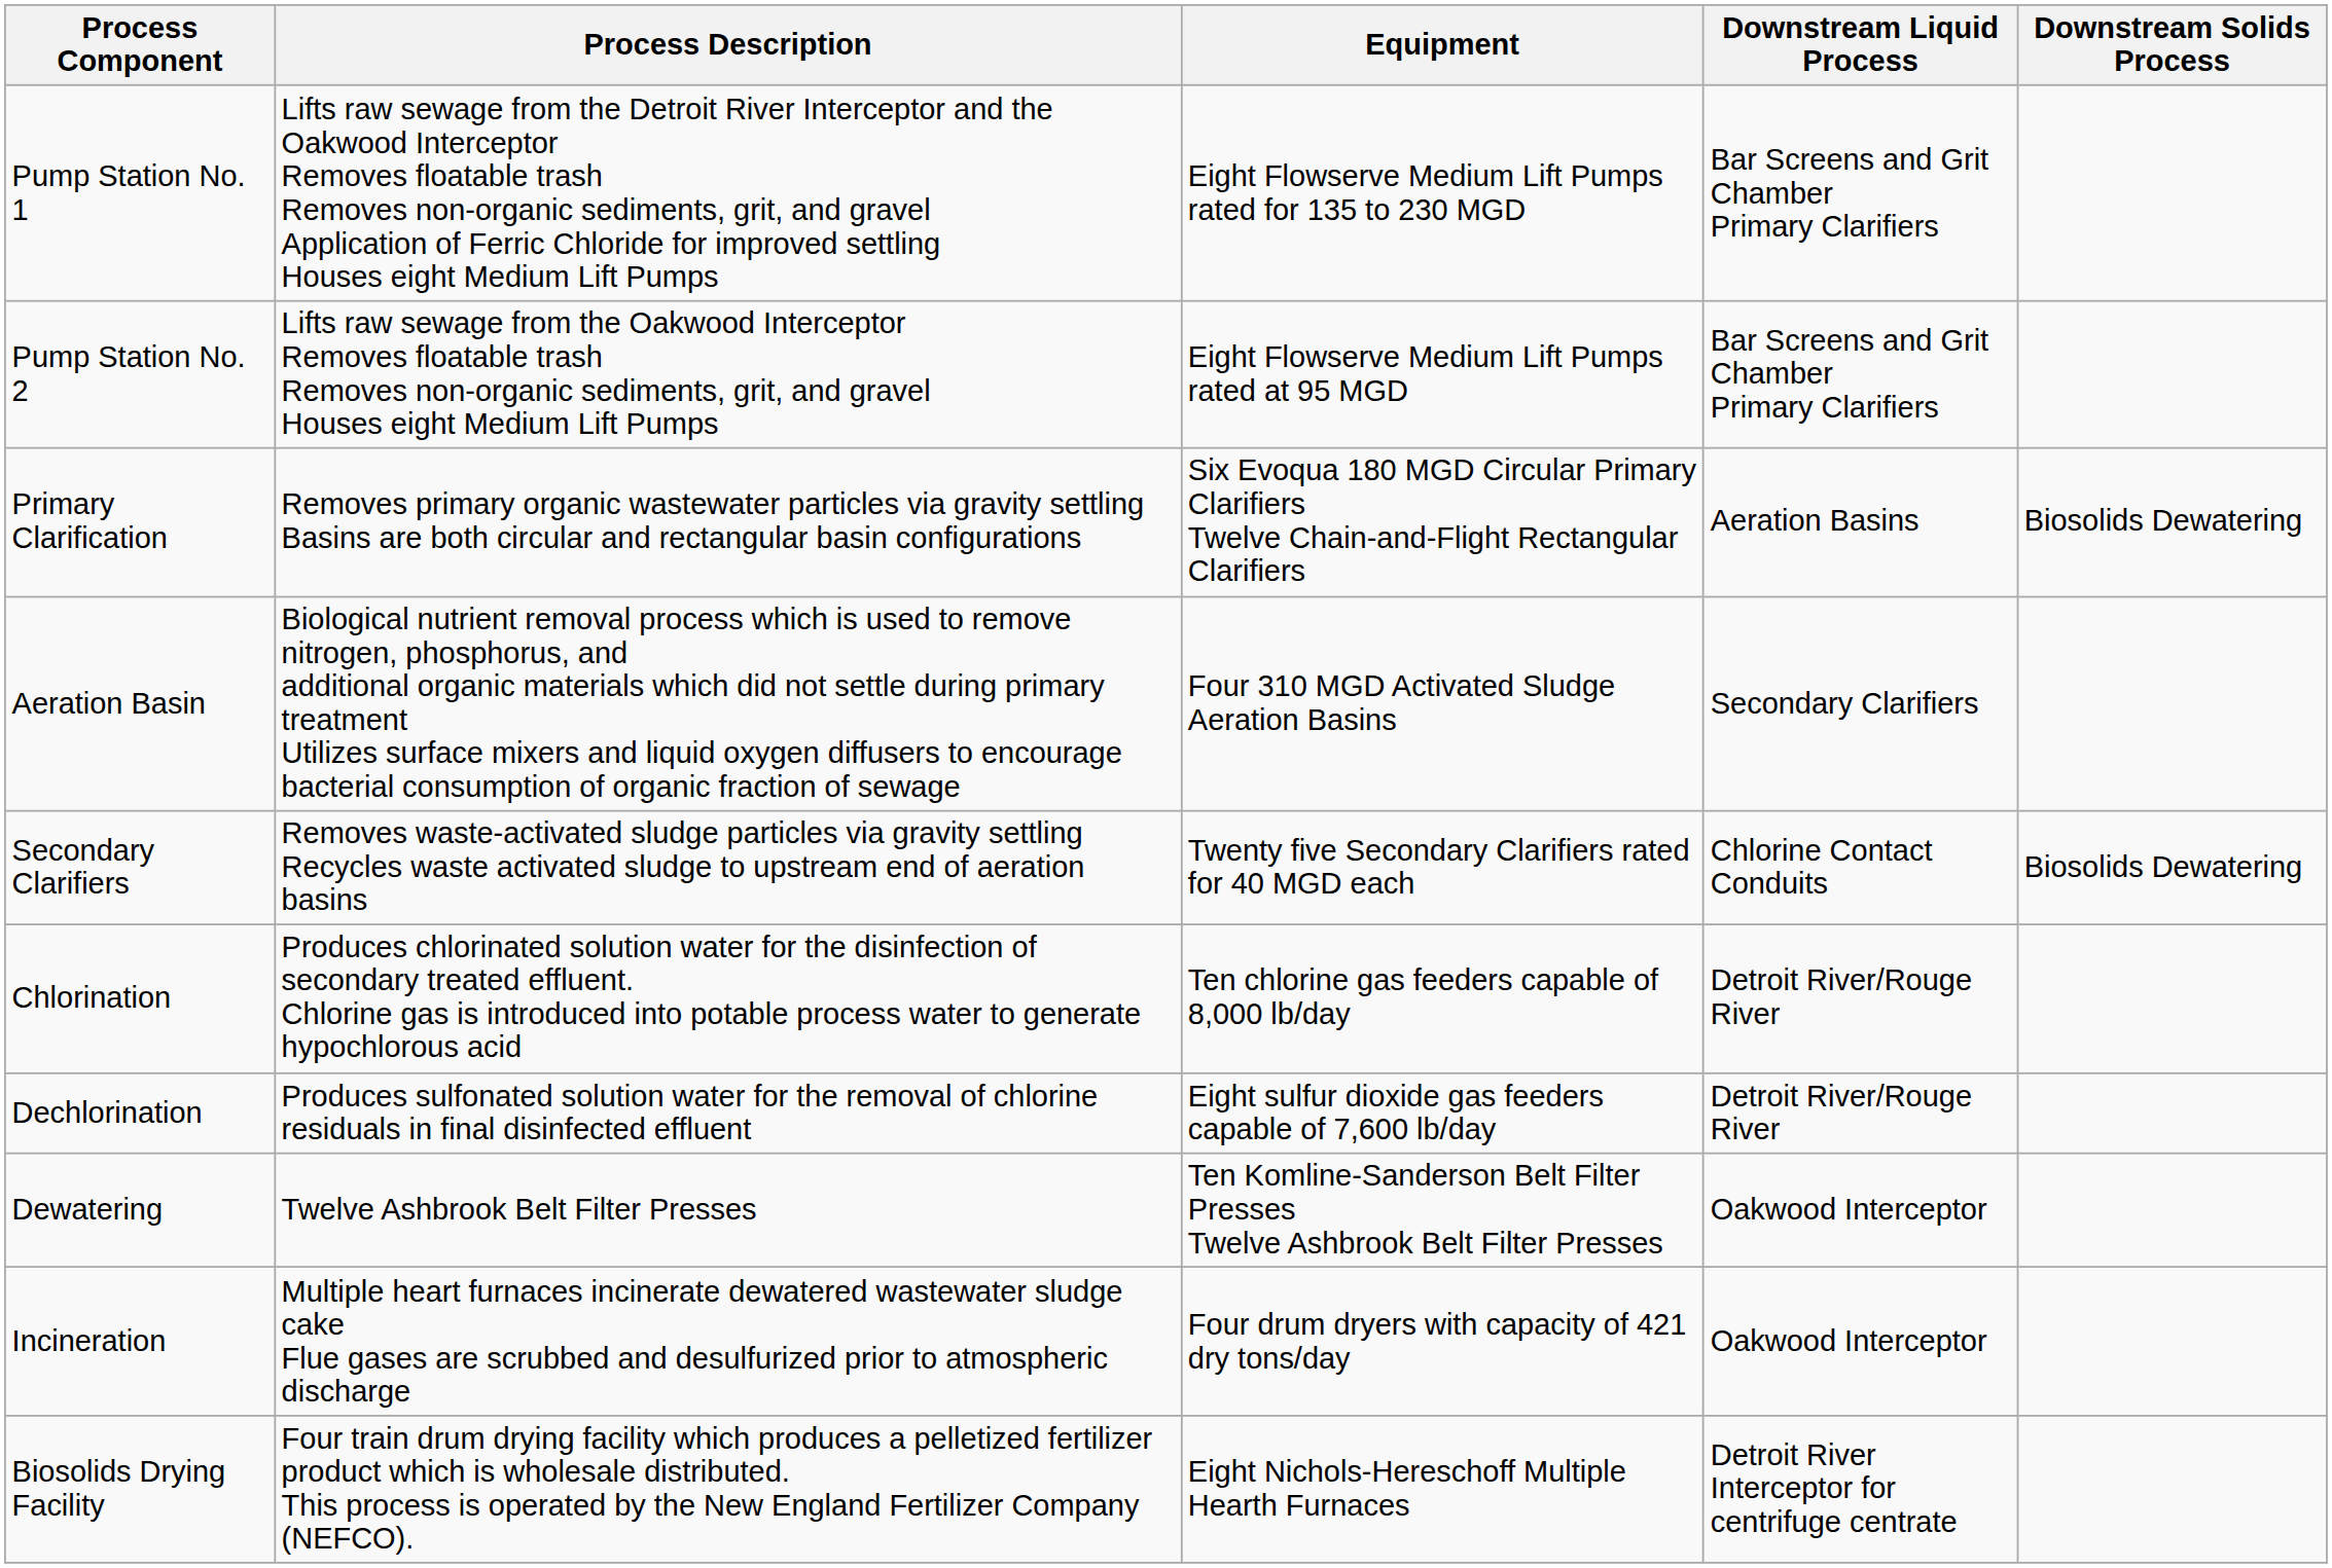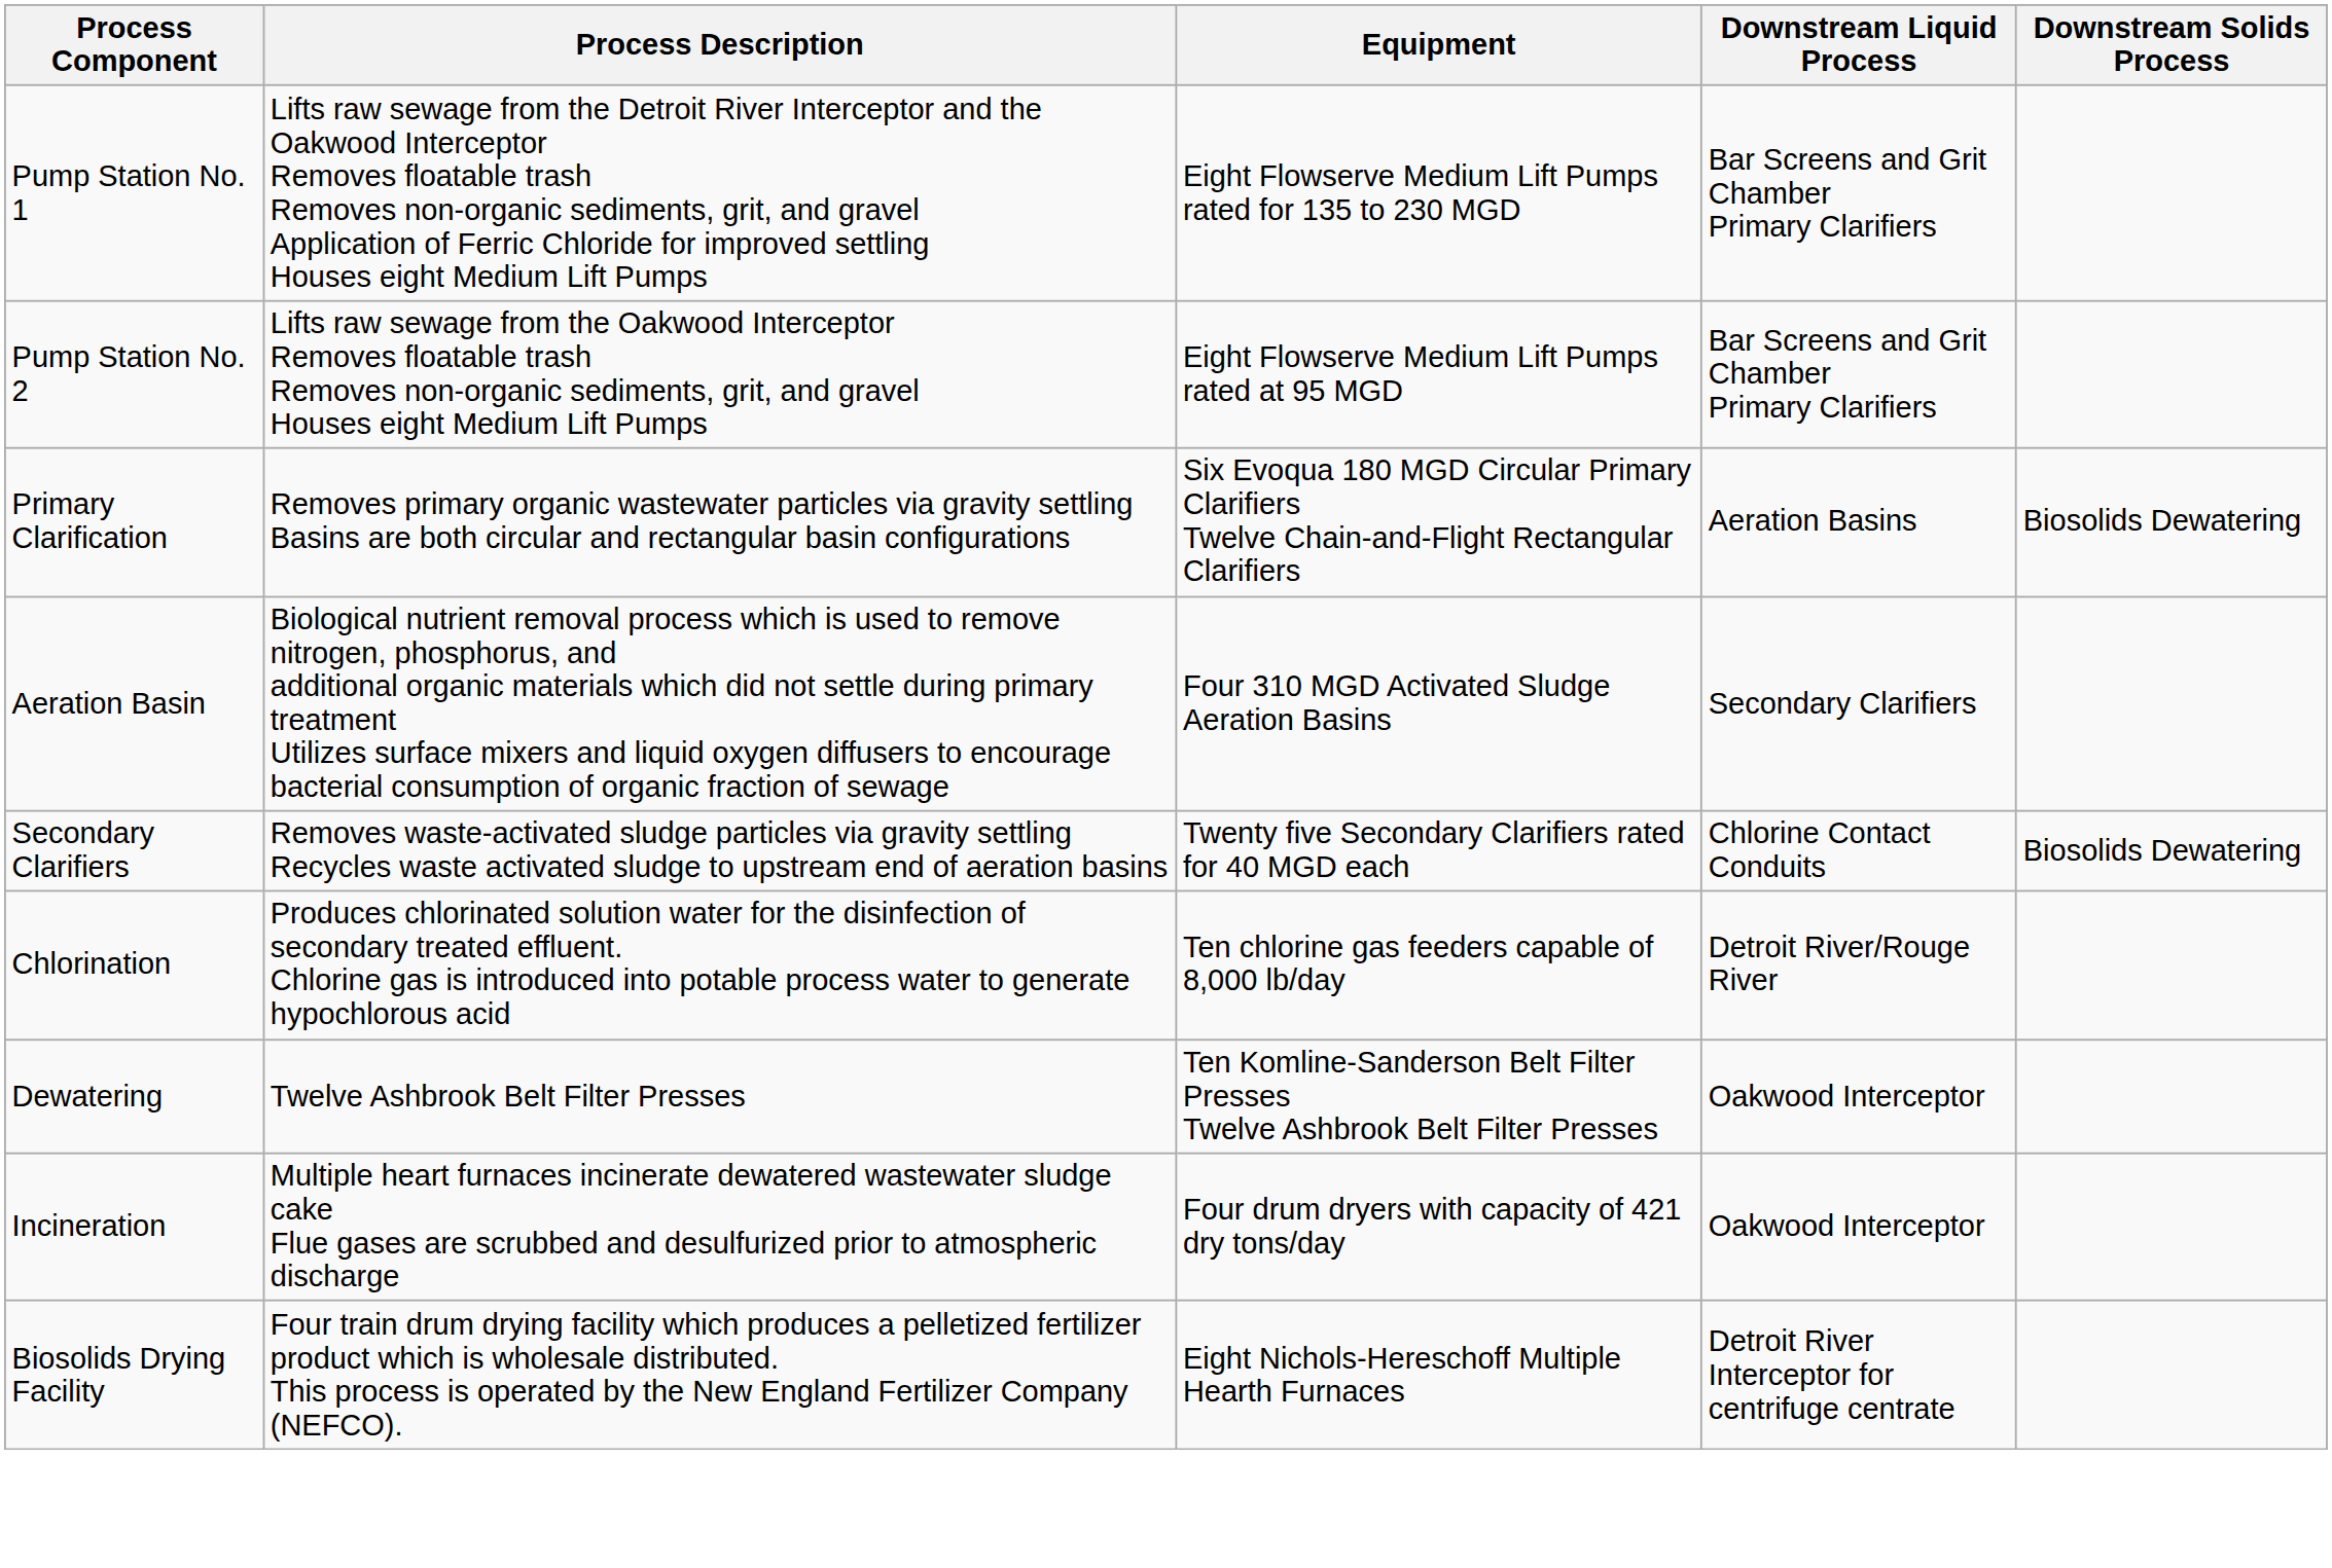 <table class="wikitable">
 <tr>
 <th>Process Component</th>
 <th>Process Description</th>
 <th>Equipment</th>
 <th>Downstream Liquid Process</th>
 <th>Downstream Solids Process</th>
 </tr>
 <tr>
 <td>Pump Station No. 1</td>
 <td>Lifts raw sewage from the Detroit River Interceptor and the Oakwood Interceptor<br>Removes floatable trash<br>Removes non-organic sediments, grit, and gravel<br>Application of Ferric Chloride for improved settling<br>Houses eight Medium Lift Pumps</td>
 <td>Eight Flowserve Medium Lift Pumps rated for 135 to 230 MGD</td>
 <td>Bar Screens and Grit Chamber<br>Primary Clarifiers</td>
 <td></td>
 </tr>
 <tr>
 <td>Pump Station No. 2</td>
 <td>Lifts raw sewage from the Oakwood Interceptor<br>Removes floatable trash<br>Removes non-organic sediments, grit, and gravel<br>Houses eight Medium Lift Pumps</td>
 <td>Eight Flowserve Medium Lift Pumps rated at 95 MGD</td>
 <td>Bar Screens and Grit Chamber<br>Primary Clarifiers</td>
 <td></td>
 </tr>
 <tr>
 <td>Primary Clarification</td>
 <td>Removes primary organic wastewater particles via gravity settling<br>Basins are both circular and rectangular basin configurations</td>
 <td>Six Evoqua 180 MGD Circular Primary Clarifiers<br>Twelve Chain-and-Flight Rectangular Clarifiers</td>
 <td>Aeration Basins</td>
 <td>Biosolids Dewatering</td>
 </tr>
 <tr>
 <td>Aeration Basin</td>
 <td>Biological nutrient removal process which is used to remove nitrogen, phosphorus, and<br>additional organic materials which did not settle during primary treatment<br>Utilizes surface mixers and liquid oxygen diffusers to encourage bacterial consumption of organic fraction of sewage</td>
 <td>Four 310 MGD Activated Sludge Aeration Basins</td>
 <td>Secondary Clarifiers</td>
 <td></td>
 </tr>
 <tr>
 <td>Secondary Clarifiers</td>
 <td>Removes waste-activated sludge particles via gravity settling<br>Recycles waste activated sludge to upstream end of aeration basins</td>
 <td>Twenty five Secondary Clarifiers rated for 40 MGD each</td>
 <td>Chlorine Contact Conduits</td>
 <td>Biosolids Dewatering</td>
 </tr>
 <tr>
 <td>Chlorination</td>
 <td>Produces chlorinated solution water for the disinfection of secondary treated effluent.<br>Chlorine gas is introduced into potable process water to generate hypochlorous acid</td>
 <td>Ten chlorine gas feeders capable of 8,000 lb/day</td>
 <td>Detroit River/Rouge River</td>
 <td></td>
 </tr>
 <tr>
-<td>Dechlorination</td>
-<td>Produces sulfonated solution water for the removal of chlorine residuals in final disinfected effluent</td>
-<td>Eight sulfur dioxide gas feeders capable of 7,600 lb/day</td>
-<td>Detroit River/Rouge River</td>
-<td></td>
-</tr>
-<tr>
 <td>Dewatering</td>
 <td>Twelve Ashbrook Belt Filter Presses</td>
 <td>Ten Komline-Sanderson Belt Filter Presses<br>Twelve Ashbrook Belt Filter Presses</td>
 <td>Oakwood Interceptor</td>
 <td></td>
 </tr>
 <tr>
 <td>Incineration</td>
 <td>Multiple heart furnaces incinerate dewatered wastewater sludge cake<br>Flue gases are scrubbed and desulfurized prior to atmospheric discharge</td>
 <td>Four drum dryers with capacity of 421 dry tons/day</td>
 <td>Oakwood Interceptor</td>
 <td></td>
 </tr>
 <tr>
 <td>Biosolids Drying Facility</td>
 <td>Four train drum drying facility which produces a pelletized fertilizer product which is wholesale distributed.<br>This process is operated by the New England Fertilizer Company (NEFCO).</td>
 <td>Eight Nichols-Hereschoff Multiple Hearth Furnaces</td>
 <td>Detroit River Interceptor for<br>centrifuge centrate</td>
 <td></td>
 </tr>
 </table>
